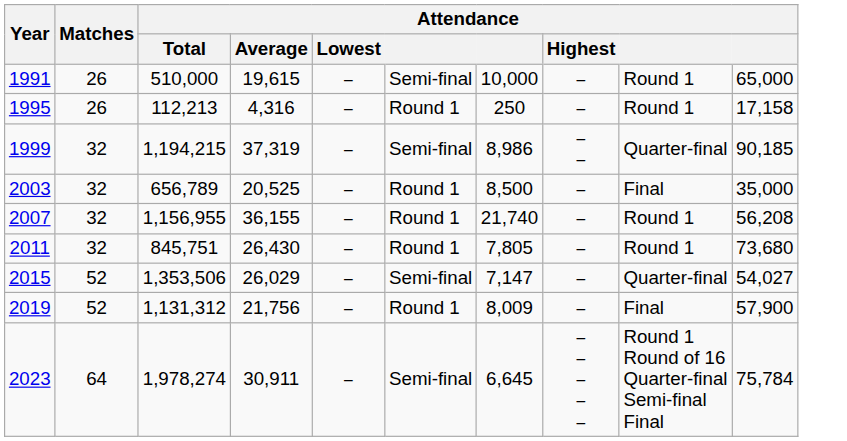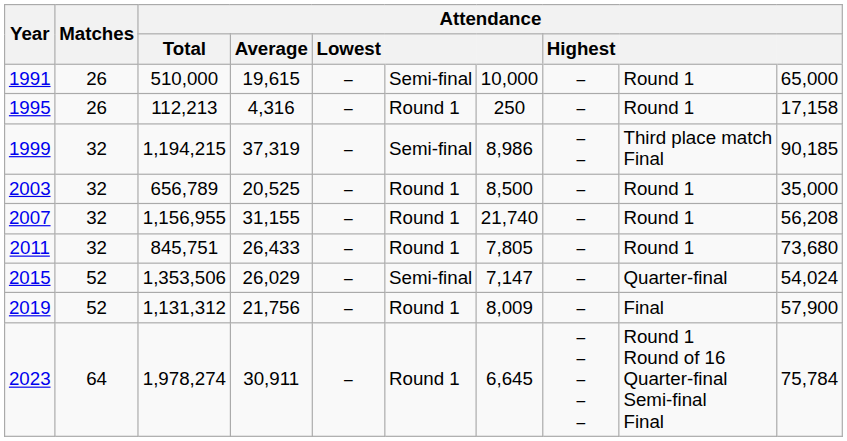 <table class="wikitable sortable" style="text-align:left">
 <tr>
 <th rowspan="2">Year</th>
 <th rowspan="2">Matches</th>
 <th colspan="8">Attendance</th>
 </tr>
 <tr>
 <th>Total</th>
 <th>Average</th>
 <th scope="col" class="unsortable" style="text-align:right; border-right:none">Lowest</th>
 <th scope="col" class="unsortable" style="border-left:none; border-right:none"></th>
 <th style="border-left:none; border-right:none"></th>
 <th scope="col" class="unsortable" style="text-align:right; border-right:none">Highest</th>
 <th style="border-left:none; border-right:none" scope="col" class="unsortable"></th>
 <th style="border-left:none; border-right:none"></th>
 </tr>
 <tr>
 <td align=center><a href='#'>1991</a></td>
 <td align=center>26</td>
 <td align=center>510,000</td>
 <td align=center>19,615</td>
 <td align=center><small> – </small></td>
 <td>Semi-final</td>
 <td align=center>10,000</td>
 <td align=center><small> – </small></td>
 <td>Round 1</td>
 <td align=center>65,000</td>
 </tr>
 <tr>
 <td align=center><a href='#'>1995</a></td>
 <td align=center>26</td>
 <td align=center>112,213</td>
 <td align=center>4,316</td>
 <td align=center><small> – </small></td>
 <td>Round 1</td>
 <td align=center>250</td>
 <td align=center><small> – </small></td>
 <td>Round 1</td>
 <td align=center>17,158</td>
 </tr>
 <tr>
 <td align=center><a href='#'>1999</a></td>
 <td align=center>32</td>
 <td align=center>1,194,215</td>
 <td align=center>37,319</td>
 <td align=center><small> – </small></td>
 <td>Semi-final</td>
 <td align=center>8,986</td>
 <td align=center><small> –  <br>  – </small></td>
-<td>Quarter-final</td>
+<td>Third place match <br> Final</td>
 <td align=center>90,185</td>
 </tr>
 <tr>
 <td align=center><a href='#'>2003</a></td>
 <td align=center>32</td>
 <td align=center>656,789</td>
 <td align=center>20,525</td>
 <td align=center><small> – </small></td>
 <td>Round 1</td>
 <td align=center>8,500</td>
 <td align=center><small> – </small></td>
-<td>Final</td>
+<td>Round 1</td>
 <td align=center>35,000</td>
 </tr>
 <tr>
 <td align=center><a href='#'>2007</a></td>
 <td align=center>32</td>
 <td align=center>1,156,955</td>
-<td align=center>36,155</td>
+<td align=center>31,155</td>
 <td align=center><small> – </small></td>
 <td>Round 1</td>
 <td align=center>21,740</td>
 <td align=center><small> – </small></td>
 <td>Round 1</td>
 <td align=center>56,208</td>
 </tr>
 <tr>
 <td align=center><a href='#'>2011</a></td>
 <td align=center>32</td>
 <td align=center>845,751</td>
-<td align=center>26,430</td>
+<td align=center>26,433</td>
 <td align=center><small> – </small></td>
 <td>Round 1</td>
 <td align=center>7,805</td>
 <td align=center><small> – </small></td>
 <td>Round 1</td>
 <td align=center>73,680</td>
 </tr>
 <tr>
 <td align=center><a href='#'>2015</a></td>
 <td align=center>52</td>
 <td align=center>1,353,506</td>
 <td align=center>26,029</td>
 <td align=center><small> – </small></td>
 <td>Semi-final</td>
 <td align=center>7,147</td>
 <td align=center><small> – </small></td>
 <td>Quarter-final</td>
-<td align=center>54,027</td>
+<td align=center>54,024</td>
 </tr>
 <tr>
 <td align=center><a href='#'>2019</a></td>
 <td align=center>52</td>
 <td align=center>1,131,312</td>
 <td align=center>21,756</td>
 <td align=center><small> – </small></td>
 <td>Round 1</td>
 <td align=center>8,009</td>
 <td align=center><small> – </small></td>
 <td>Final</td>
 <td align=center>57,900</td>
 </tr>
 <tr>
 <td align=center><a href='#'>2023</a></td>
 <td align=center>64</td>
 <td align=center>1,978,274</td>
 <td align=center>30,911</td>
 <td align=center><small> – </small></td>
-<td>Semi-final</td>
+<td>Round 1</td>
 <td align=center>6,645</td>
 <td align=center><small> – </small> <br> <small> – </small> <br> <small> – </small> <br> <small> – </small> <br> <small> – </small></td>
 <td>Round 1 <br> Round of 16 <br> Quarter-final <br> Semi-final <br> Final</td>
 <td align=center>75,784</td>
 </tr>
 </table>
